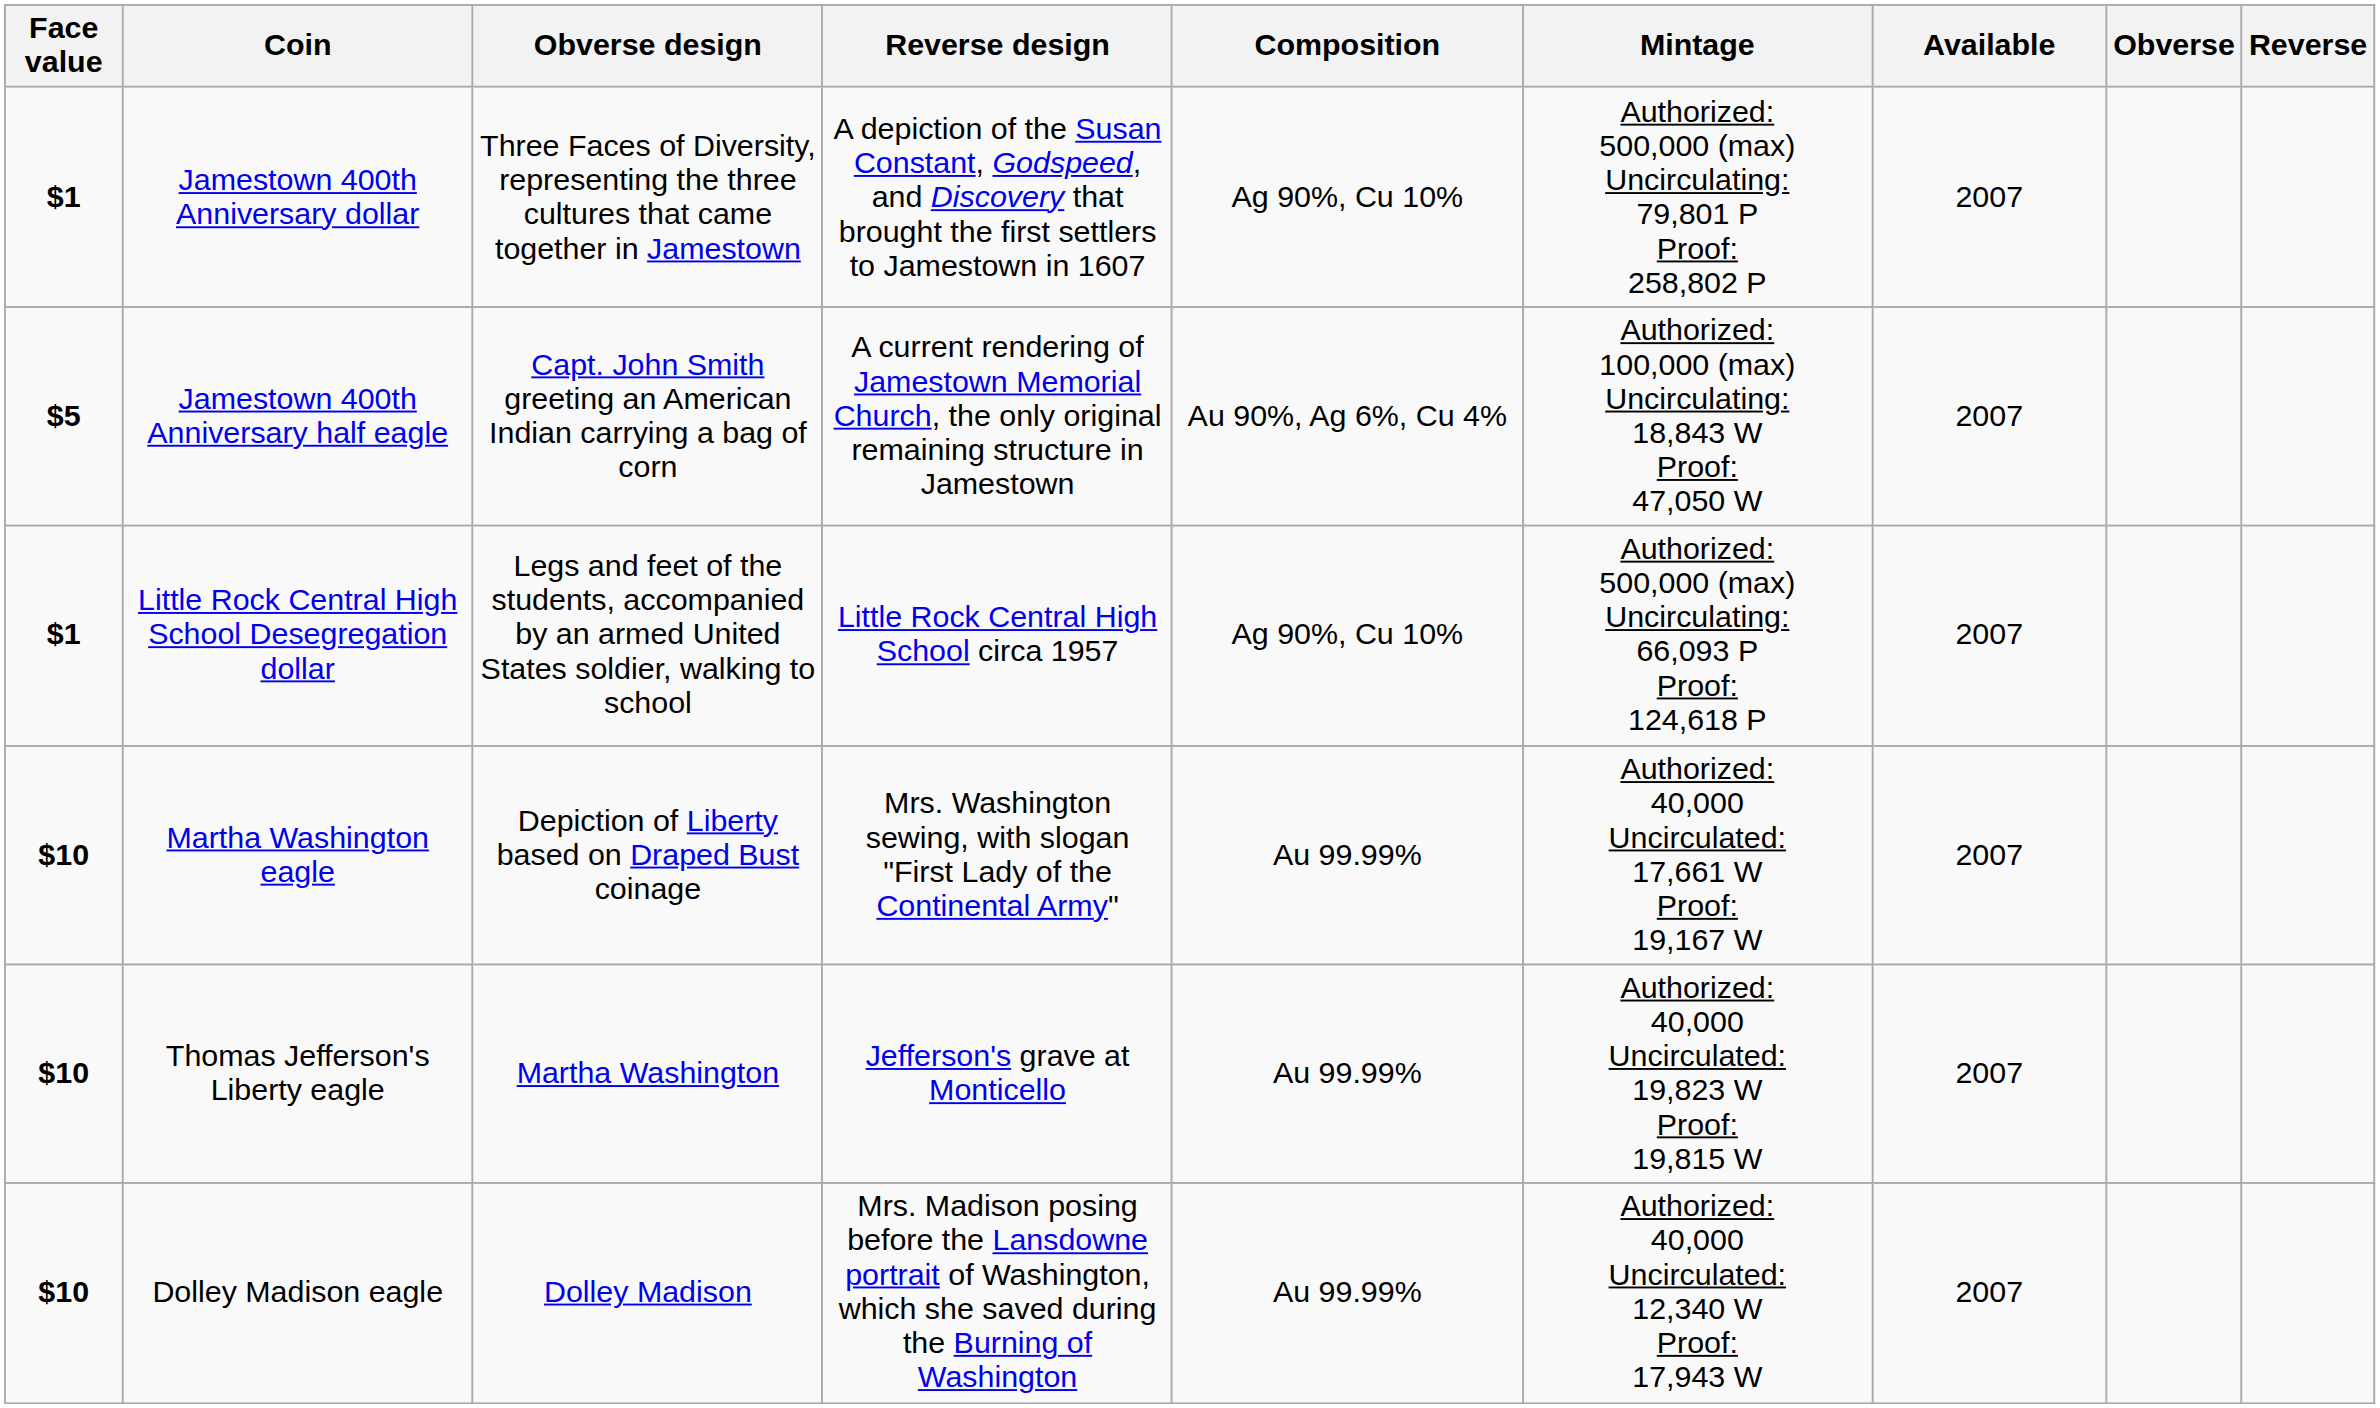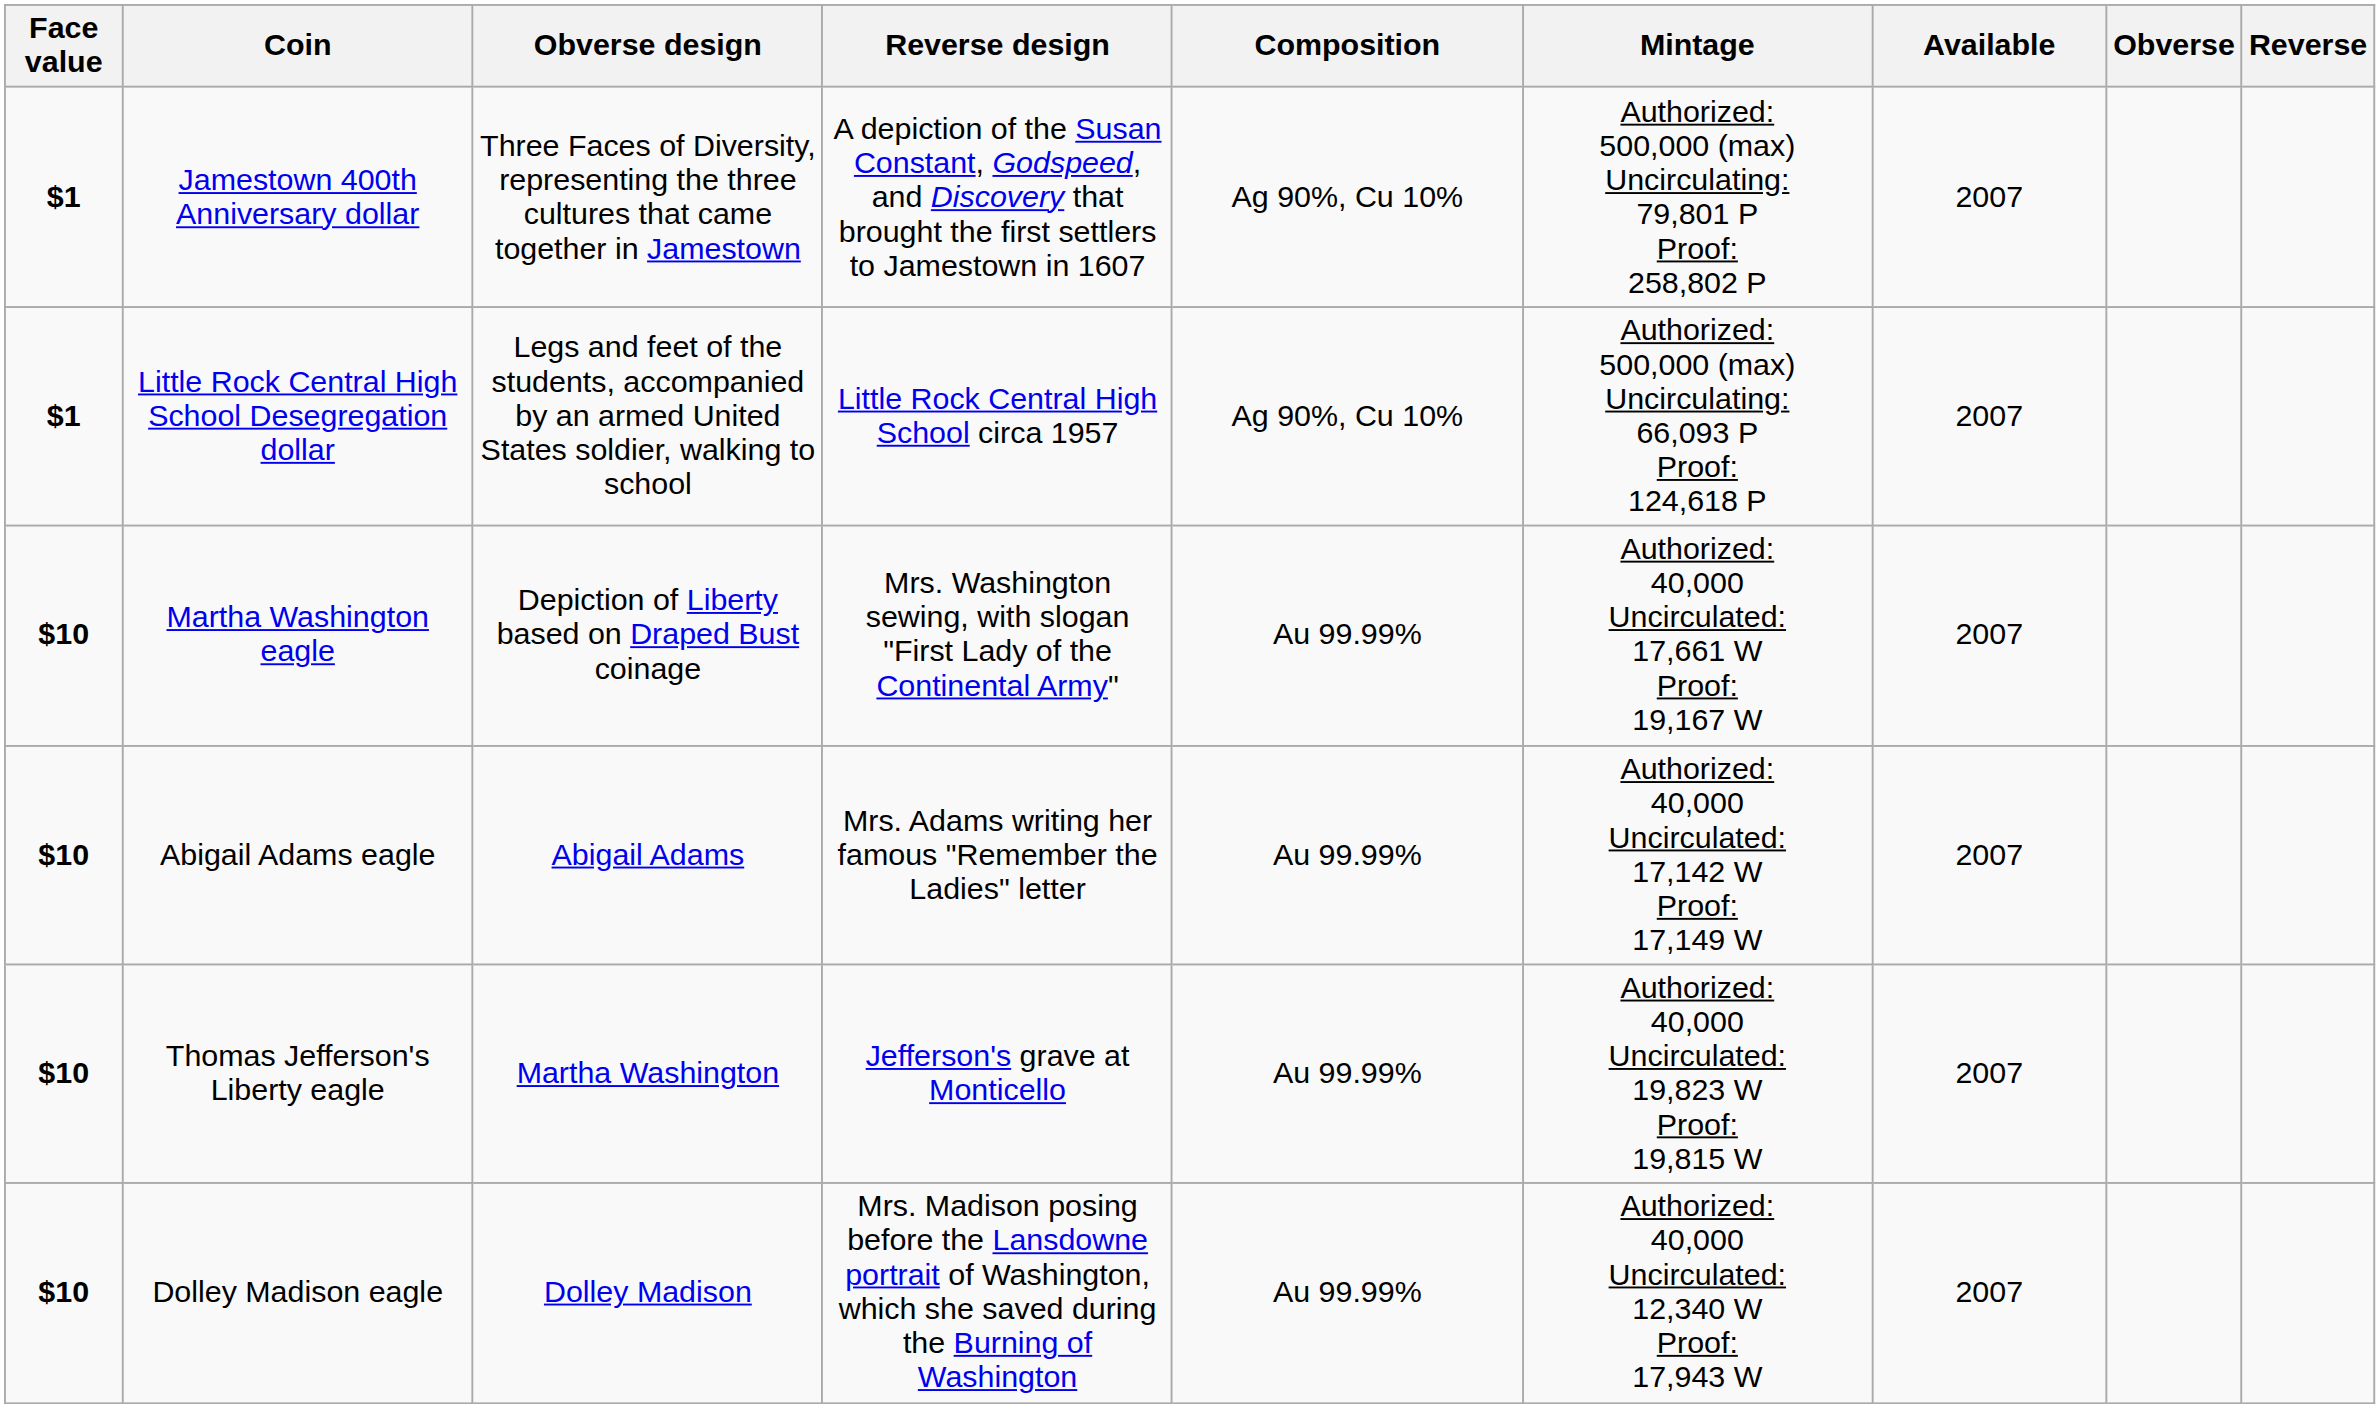 <table class="wikitable">
 <tr>
 <th width="5%">Face value</th>
 <th width="15%">Coin</th>
 <th width="15%">Obverse design</th>
 <th width="15%">Reverse design</th>
 <th width="15%">Composition</th>
 <th width="15%">Mintage</th>
 <th width="10%">Available</th>
 <th>Obverse</th>
 <th>Reverse</th>
 </tr>
 <tr>
 <td align="center"><strong>$1</strong></td>
 <td align="center"><a href='#'>Jamestown 400th Anniversary dollar</a></td>
 <td align="center">Three Faces of Diversity, representing the three cultures that came together in <a href='#'>Jamestown</a></td>
 <td align="center">A depiction of the <a href='#'>Susan Constant</a>, <em><a href='#'>Godspeed</a></em>, and <em><a href='#'>Discovery</a></em> that brought the first settlers to Jamestown in 1607</td>
 <td align="center">Ag 90%, Cu 10%</td>
 <td align="center"><u>Authorized:</u><br>500,000 (max)<br><u>Uncirculating:</u><br>79,801 P<br><u>Proof:</u><br>258,802 P</td>
-<td align="center">2007</td>
-<td></td>
-<td></td>
-</tr>
-<tr>
-<td align="center"><strong>$5</strong></td>
-<td align="center"><a href='#'>Jamestown 400th Anniversary half eagle</a></td>
-<td align="center"><a href='#'>Capt. John Smith</a> greeting an American Indian carrying a bag of corn</td>
-<td align="center">A current rendering of <a href='#'>Jamestown Memorial Church</a>, the only original remaining structure in Jamestown</td>
-<td align="center">Au 90%, Ag 6%, Cu 4%</td>
-<td align="center"><u>Authorized:</u><br>100,000 (max)<br><u>Uncirculating:</u><br>18,843 W<br><u>Proof:</u><br>47,050 W</td>
 <td align="center">2007</td>
 <td></td>
 <td></td>
 </tr>
 <tr>
 <td align="center"><strong>$1</strong></td>
 <td align="center"><a href='#'>Little Rock Central High School Desegregation dollar</a></td>
 <td align="center">Legs and feet of the students, accompanied by an armed United States soldier, walking to school</td>
 <td align="center"><a href='#'>Little Rock Central High School</a> circa 1957</td>
 <td align="center">Ag 90%, Cu 10%</td>
 <td align="center"><u>Authorized:</u><br>500,000 (max)<br><u>Uncirculating:</u><br>66,093 P<br><u>Proof:</u><br>124,618 P</td>
 <td align="center">2007</td>
 <td></td>
 <td></td>
 </tr>
 <tr>
 <td align="center"><strong>$10</strong></td>
 <td align="center"><a href='#'>Martha Washington eagle</a></td>
 <td align="center">Depiction of <a href='#'>Liberty</a> based on <a href='#'>Draped Bust</a> coinage</td>
 <td align="center">Mrs. Washington sewing, with slogan "First Lady of the <a href='#'>Continental Army</a>"</td>
 <td align="center">Au 99.99%</td>
 <td align="center"><u>Authorized:</u><br>40,000<br><u>Uncirculated:</u><br>17,661 W<br><u>Proof:</u><br>19,167 W</td>
 <td align="center">2007</td>
 <td></td>
 <td></td>
 </tr>
 <tr>
 <td align="center"><strong>$10</strong></td>
+<td align="center">Abigail Adams eagle</td>
+<td align="center"><a href='#'>Abigail Adams</a></td>
+<td align="center">Mrs. Adams writing her famous "Remember the Ladies" letter</td>
+<td align="center">Au 99.99%</td>
+<td align="center"><u>Authorized:</u><br>40,000<br><u>Uncirculated:</u><br>17,142 W<br><u>Proof:</u><br>17,149 W</td>
+<td align="center">2007</td>
+<td></td>
+<td></td>
+</tr>
+<tr>
+<td align="center"><strong>$10</strong></td>
 <td align="center">Thomas Jefferson's Liberty eagle</td>
 <td align="center"><a href='#'>Martha Washington</a></td>
 <td align="center"><a href='#'>Jefferson's</a> grave at <a href='#'>Monticello</a></td>
 <td align="center">Au 99.99%</td>
 <td align="center"><u>Authorized:</u><br>40,000<br><u>Uncirculated:</u><br>19,823 W<br><u>Proof:</u><br>19,815 W</td>
 <td align="center">2007</td>
 <td></td>
 <td></td>
 </tr>
 <tr>
 <td align="center"><strong>$10</strong></td>
 <td align="center">Dolley Madison eagle</td>
 <td align="center"><a href='#'>Dolley Madison</a></td>
 <td align="center">Mrs. Madison posing before the <a href='#'>Lansdowne portrait</a> of Washington, which she saved during the <a href='#'>Burning of Washington</a></td>
 <td align="center">Au 99.99%</td>
 <td align="center"><u>Authorized:</u><br>40,000<br><u>Uncirculated:</u><br>12,340 W<br><u>Proof:</u><br>17,943 W</td>
 <td align="center">2007</td>
 <td></td>
 <td></td>
 </tr>
 </table>
